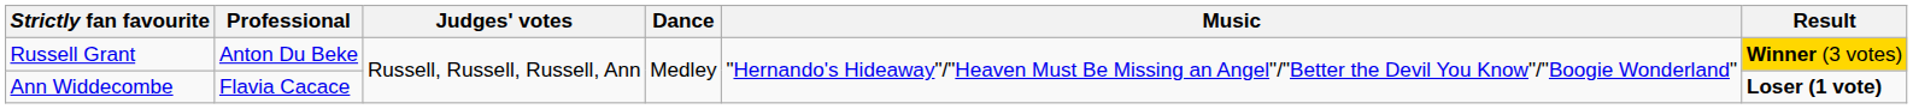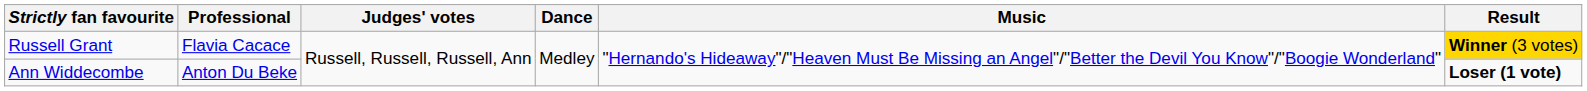 <table class="wikitable sortable">
 <tr>
 <th><em>Strictly</em> fan favourite</th>
 <th>Professional</th>
 <th>Judges' votes</th>
 <th>Dance</th>
 <th>Music</th>
 <th>Result</th>
 </tr>
 <tr>
 <td><a href='#'>Russell Grant</a></td>
-<td><a href='#'>Anton Du Beke</a></td>
+<td><a href='#'>Flavia Cacace</a></td>
 <td rowspan=2>Russell, Russell, Russell, Ann</td>
 <td rowspan=2>Medley</td>
 <td rowspan=2>"<a href='#'>Hernando's Hideaway</a>"/"<a href='#'>Heaven Must Be Missing an Angel</a>"/"<a href='#'>Better the Devil You Know</a>"/"<a href='#'>Boogie Wonderland</a>"</td>
 <td style="background:gold"><strong>Winner</strong> (3 votes)</td>
 </tr>
 <tr>
 <td><a href='#'>Ann Widdecombe</a></td>
-<td><a href='#'>Flavia Cacace</a></td>
+<td><a href='#'>Anton Du Beke</a></td>
 <td><strong>Loser (1 vote)</strong></td>
 </tr>
 </table>
